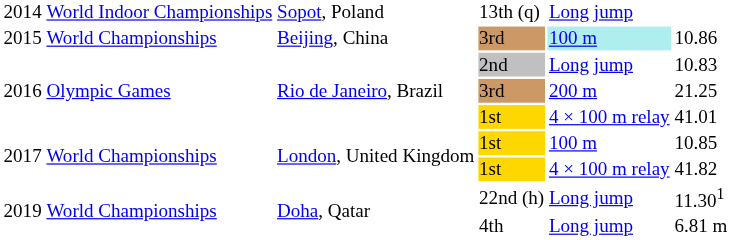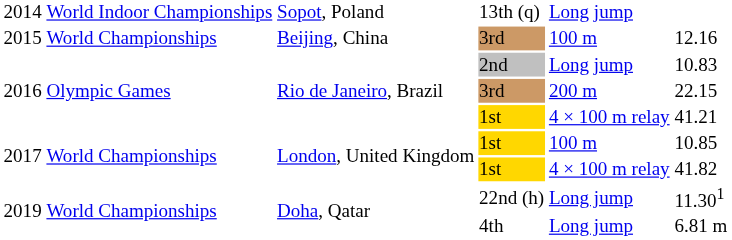 <table>
 <tr>
 <td>2014</td>
 <td><a href='#'>World Indoor Championships</a></td>
 <td><a href='#'>Sopot</a>, Poland</td>
 <td>13th (q)</td>
 <td><a href='#'>Long jump</a></td>
 <td></td>
 </tr>
 <tr>
 <td>2015</td>
 <td><a href='#'>World Championships</a></td>
 <td><a href='#'>Beijing</a>, China</td>
 <td bgcolor=cc9966>3rd</td>
-<td style="background: paleturquoise;"><a href='#'>100 m</a></td>
-<td>10.86</td>
+<td><a href='#'>100 m</a></td>
+<td>12.16</td>
 </tr>
 <tr>
 <td rowspan=3>2016</td>
 <td rowspan=3><a href='#'>Olympic Games</a></td>
 <td rowspan=3><a href='#'>Rio de Janeiro</a>, Brazil</td>
 <td bgcolor=silver>2nd</td>
 <td><a href='#'>Long jump</a></td>
 <td>10.83</td>
 </tr>
 <tr>
 <td bgcolor=cc9966>3rd</td>
 <td><a href='#'>200 m</a></td>
-<td>21.25</td>
+<td>22.15</td>
 </tr>
 <tr>
 <td bgcolor=gold>1st</td>
 <td><a href='#'>4 × 100 m relay</a></td>
-<td>41.01</td>
+<td>41.21</td>
 </tr>
 <tr>
 <td rowspan=2>2017</td>
 <td rowspan=2><a href='#'>World Championships</a></td>
 <td rowspan=2><a href='#'>London</a>, United Kingdom</td>
 <td bgcolor=gold>1st</td>
 <td><a href='#'>100 m</a></td>
 <td>10.85</td>
 </tr>
 <tr>
 <td bgcolor=gold>1st</td>
 <td><a href='#'>4 × 100 m relay</a></td>
 <td>41.82</td>
 </tr>
 <tr>
 <td rowspan=2>2019</td>
 <td rowspan=2><a href='#'>World Championships</a></td>
 <td rowspan=2><a href='#'>Doha</a>, Qatar</td>
 <td>22nd (h)</td>
 <td><a href='#'>Long jump</a></td>
 <td>11.30<sup>1</sup></td>
 </tr>
 <tr>
 <td>4th</td>
 <td><a href='#'>Long jump</a></td>
 <td>6.81 m</td>
 </tr>
 </table>
